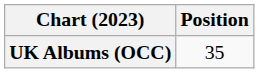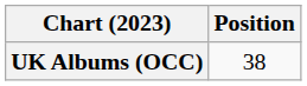 <table class="wikitable plainrowheaders" style="text-align:center">
 <tr>
 <th>Chart (2023)</th>
 <th>Position</th>
 </tr>
 <tr>
 <th scope="row">UK Albums (OCC)</th>
-<td>35</td>
+<td>38</td>
 </tr>
 </table>
